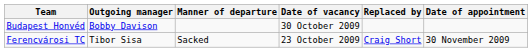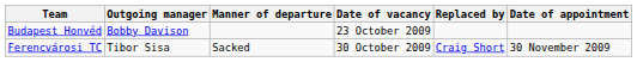 <table class="wikitable">
 <tr>
 <th>Team</th>
 <th>Outgoing manager</th>
 <th>Manner of departure</th>
 <th>Date of vacancy</th>
 <th>Replaced by</th>
 <th>Date of appointment</th>
 </tr>
 <tr>
 <td><a href='#'>Budapest Honvéd</a></td>
 <td><a href='#'>Bobby Davison</a></td>
 <td></td>
-<td>30 October 2009</td>
+<td>23 October 2009</td>
 <td></td>
 <td></td>
 </tr>
 <tr>
 <td><a href='#'>Ferencvárosi TC</a></td>
 <td>Tibor Sisa</td>
 <td>Sacked</td>
-<td>23 October 2009</td>
+<td>30 October 2009</td>
 <td><a href='#'>Craig Short</a></td>
 <td>30 November 2009</td>
 </tr>
 </table>
